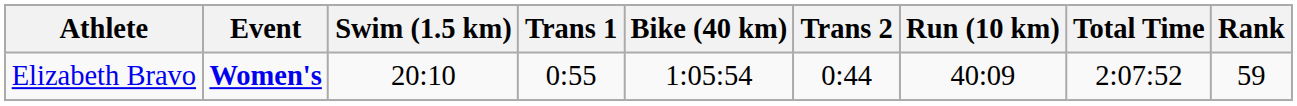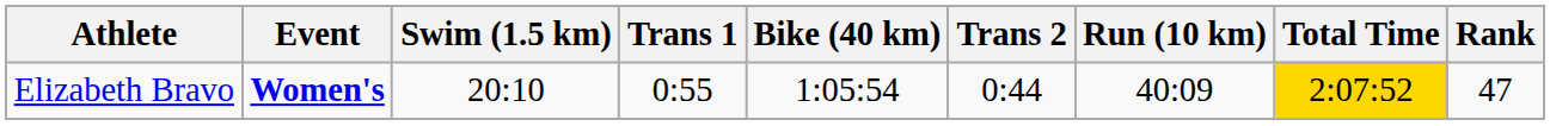 <table class="wikitable" style="font-size:90%">
 <tr>
 <th>Athlete</th>
 <th>Event</th>
 <th>Swim (1.5 km)</th>
 <th>Trans 1</th>
 <th>Bike (40 km)</th>
 <th>Trans 2</th>
 <th>Run (10 km)</th>
 <th>Total Time</th>
 <th>Rank</th>
 </tr>
 <tr align=center>
 <td align=left><a href='#'>Elizabeth Bravo</a></td>
 <td align=left><strong><a href='#'>Women's</a></strong></td>
 <td>20:10</td>
 <td>0:55</td>
 <td>1:05:54</td>
 <td>0:44</td>
 <td>40:09</td>
-<td>2:07:52</td>
-<td>59</td>
+<td style="background: gold;">2:07:52</td>
+<td>47</td>
 </tr>
 </table>
